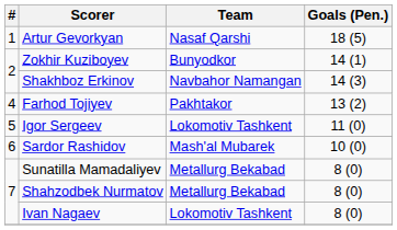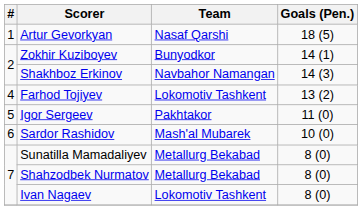 <table class="wikitable">
 <tr>
 <th>#</th>
 <th>Scorer</th>
 <th>Team</th>
 <th>Goals (Pen.)</th>
 </tr>
 <tr>
 <td>1</td>
 <td> <a href='#'>Artur Gevorkyan</a></td>
 <td><a href='#'>Nasaf Qarshi</a></td>
 <td align=center>18 (5)</td>
 </tr>
 <tr>
 <td rowspan="2">2</td>
 <td> <a href='#'>Zokhir Kuziboyev</a></td>
 <td><a href='#'>Bunyodkor</a></td>
 <td align=center>14 (1)</td>
 </tr>
 <tr>
 <td> <a href='#'>Shakhboz Erkinov</a></td>
 <td><a href='#'>Navbahor Namangan</a></td>
 <td align=center>14 (3)</td>
 </tr>
 <tr>
 <td>4</td>
 <td> <a href='#'>Farhod Tojiyev</a></td>
-<td><a href='#'>Pakhtakor</a></td>
+<td><a href='#'>Lokomotiv Tashkent</a></td>
 <td align=center>13 (2)</td>
 </tr>
 <tr>
 <td>5</td>
 <td> <a href='#'>Igor Sergeev</a></td>
-<td><a href='#'>Lokomotiv Tashkent</a></td>
+<td><a href='#'>Pakhtakor</a></td>
 <td align=center>11 (0)</td>
 </tr>
 <tr>
 <td>6</td>
 <td> <a href='#'>Sardor Rashidov</a></td>
 <td><a href='#'>Mash'al Mubarek</a></td>
 <td align=center>10 (0)</td>
 </tr>
 <tr>
 <td rowspan="3">7</td>
 <td> Sunatilla Mamadaliyev</td>
 <td><a href='#'>Metallurg Bekabad</a></td>
 <td align=center>8 (0)</td>
 </tr>
 <tr>
 <td> <a href='#'>Shahzodbek Nurmatov</a></td>
 <td><a href='#'>Metallurg Bekabad</a></td>
 <td align=center>8 (0)</td>
 </tr>
 <tr>
 <td> <a href='#'>Ivan Nagaev</a></td>
 <td><a href='#'>Lokomotiv Tashkent</a></td>
 <td align=center>8 (0)</td>
 </tr>
 <tr>
 </tr>
 </table>
